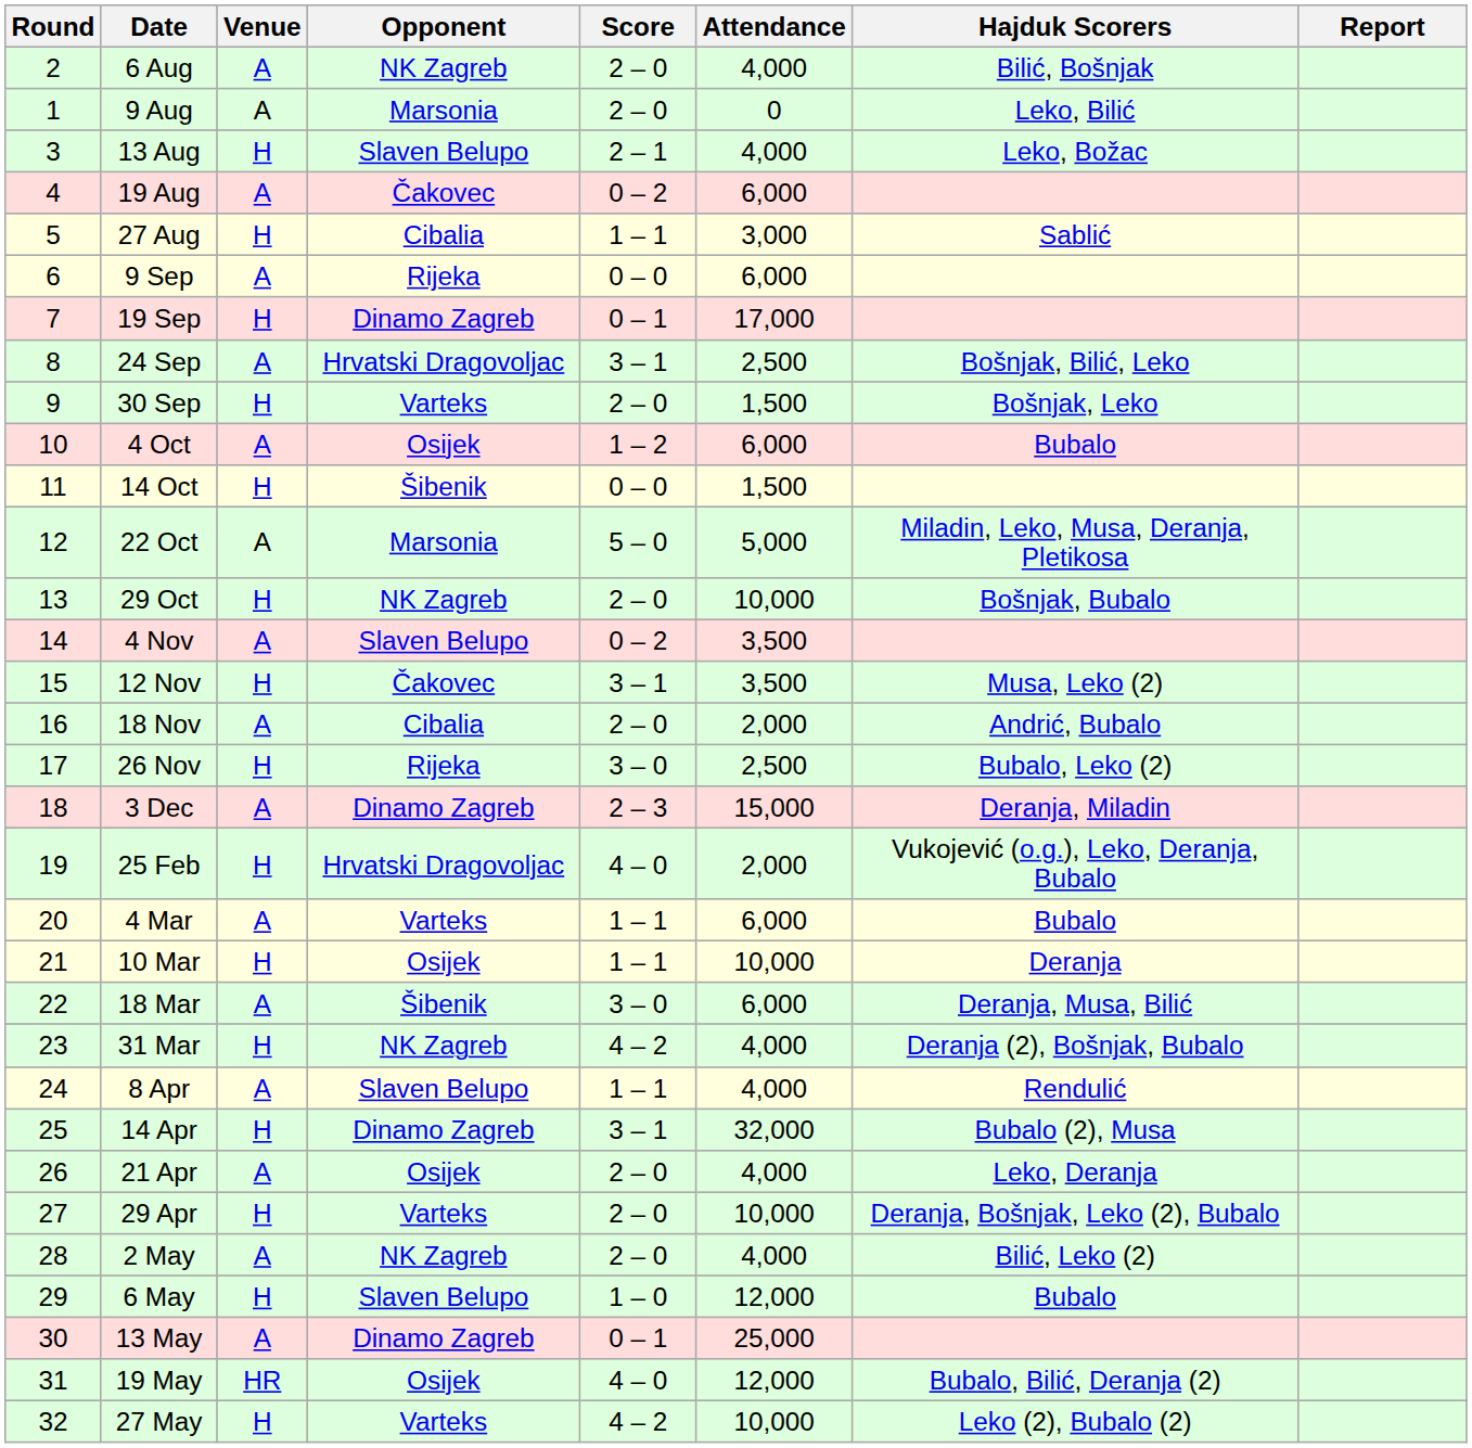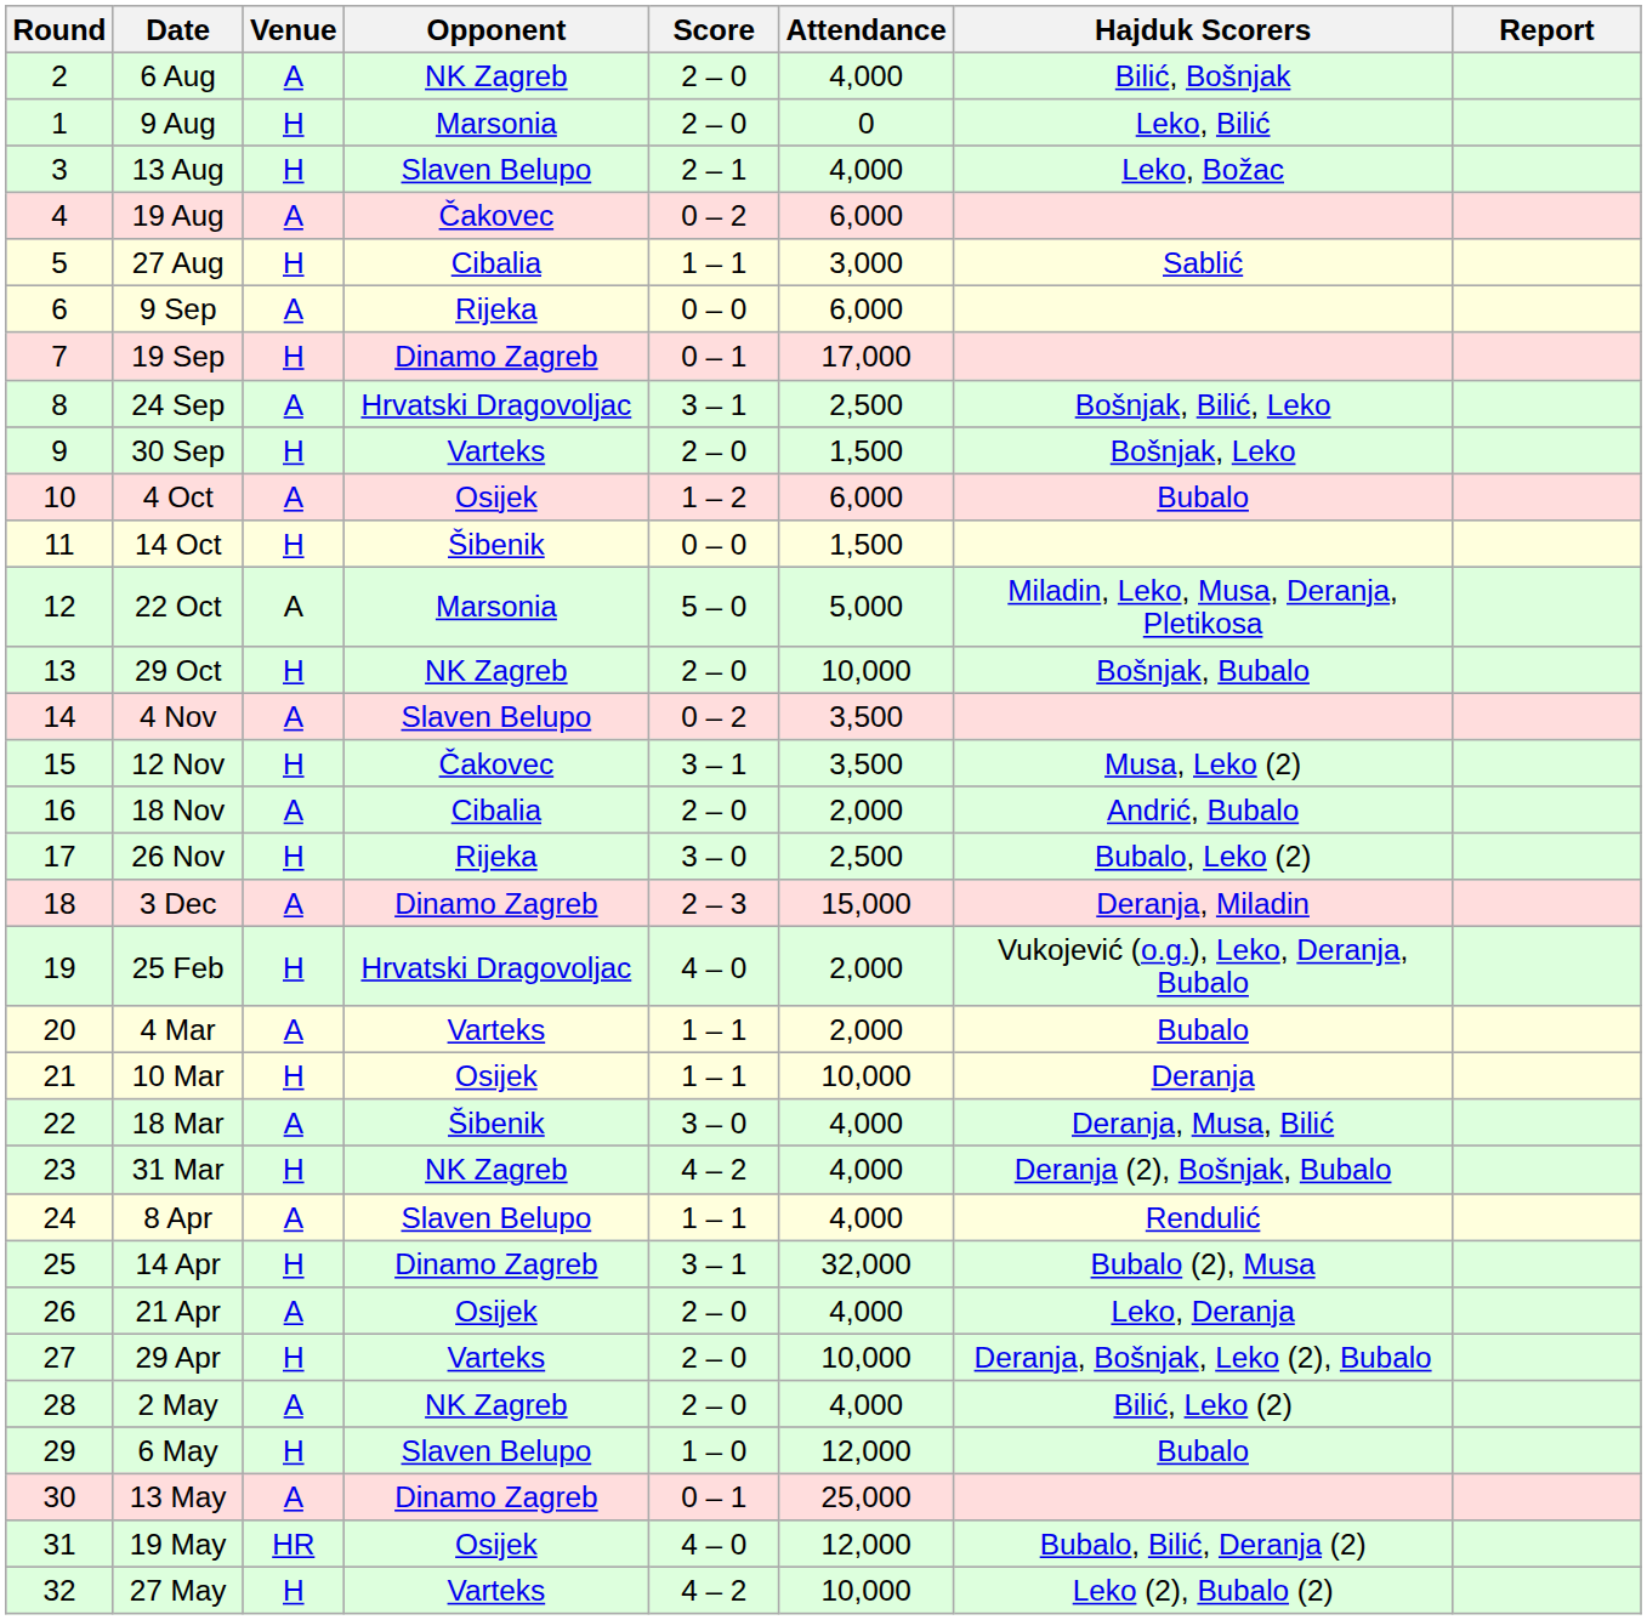 <table class="wikitable sortable" style="text-align: center; font-size:95%;">
 <tr>
 <th width="30">Round</th>
 <th width="60">Date</th>
 <th width="20">Venue</th>
 <th width="150">Opponent</th>
 <th width="60">Score</th>
 <th width="40">Attendance</th>
 <th width="250">Hajduk Scorers</th>
 <th width="90" class="unsortable">Report</th>
 </tr>
 <tr bgcolor="#ddffdd">
 <td>2</td>
 <td>6 Aug</td>
 <td><a href='#'>A</a></td>
 <td><a href='#'>NK Zagreb</a></td>
 <td>2 – 0</td>
 <td>4,000</td>
 <td><a href='#'>Bilić</a>, <a href='#'>Bošnjak</a></td>
 <td></td>
 </tr>
 <tr bgcolor="#ddffdd">
 <td>1</td>
 <td>9 Aug</td>
-<td>A</td>
+<td><a href='#'>H</a></td>
 <td><a href='#'>Marsonia</a></td>
 <td>2 – 0</td>
 <td>0</td>
 <td><a href='#'>Leko</a>, <a href='#'>Bilić</a></td>
 <td></td>
 </tr>
 <tr bgcolor="#ddffdd">
 <td>3</td>
 <td>13 Aug</td>
 <td><a href='#'>H</a></td>
 <td><a href='#'>Slaven Belupo</a></td>
 <td>2 – 1</td>
 <td>4,000</td>
 <td><a href='#'>Leko</a>, <a href='#'>Božac</a></td>
 <td></td>
 </tr>
 <tr bgcolor="#ffdddd">
 <td>4</td>
 <td>19 Aug</td>
 <td><a href='#'>A</a></td>
 <td><a href='#'>Čakovec</a></td>
 <td>0 – 2</td>
 <td>6,000</td>
 <td></td>
 <td></td>
 </tr>
 <tr bgcolor="#ffffdd">
 <td>5</td>
 <td>27 Aug</td>
 <td><a href='#'>H</a></td>
 <td><a href='#'>Cibalia</a></td>
 <td>1 – 1</td>
 <td>3,000</td>
 <td><a href='#'>Sablić</a></td>
 <td></td>
 </tr>
 <tr bgcolor="#ffffdd">
 <td>6</td>
 <td>9 Sep</td>
 <td><a href='#'>A</a></td>
 <td><a href='#'>Rijeka</a></td>
 <td>0 – 0</td>
 <td>6,000</td>
 <td></td>
 <td></td>
 </tr>
 <tr bgcolor="#ffdddd">
 <td>7</td>
 <td>19 Sep</td>
 <td><a href='#'>H</a></td>
 <td><a href='#'>Dinamo Zagreb</a></td>
 <td>0 – 1</td>
 <td>17,000</td>
 <td></td>
 <td></td>
 </tr>
 <tr bgcolor="#ddffdd">
 <td>8</td>
 <td>24 Sep</td>
 <td><a href='#'>A</a></td>
 <td><a href='#'>Hrvatski Dragovoljac</a></td>
 <td>3 – 1</td>
 <td>2,500</td>
 <td><a href='#'>Bošnjak</a>, <a href='#'>Bilić</a>, <a href='#'>Leko</a></td>
 <td></td>
 </tr>
 <tr bgcolor="#ddffdd">
 <td>9</td>
 <td>30 Sep</td>
 <td><a href='#'>H</a></td>
 <td><a href='#'>Varteks</a></td>
 <td>2 – 0</td>
 <td>1,500</td>
 <td><a href='#'>Bošnjak</a>, <a href='#'>Leko</a></td>
 <td></td>
 </tr>
 <tr bgcolor="#ffdddd">
 <td>10</td>
 <td>4 Oct</td>
 <td><a href='#'>A</a></td>
 <td><a href='#'>Osijek</a></td>
 <td>1 – 2</td>
 <td>6,000</td>
 <td><a href='#'>Bubalo</a></td>
 <td></td>
 </tr>
 <tr bgcolor="#ffffdd">
 <td>11</td>
 <td>14 Oct</td>
 <td><a href='#'>H</a></td>
 <td><a href='#'>Šibenik</a></td>
 <td>0 – 0</td>
 <td>1,500</td>
 <td></td>
 <td></td>
 </tr>
 <tr bgcolor="#ddffdd">
 <td>12</td>
 <td>22 Oct</td>
 <td>A</td>
 <td><a href='#'>Marsonia</a></td>
 <td>5 – 0</td>
 <td>5,000</td>
 <td><a href='#'>Miladin</a>, <a href='#'>Leko</a>, <a href='#'>Musa</a>, <a href='#'>Deranja</a>, <a href='#'>Pletikosa</a></td>
 <td></td>
 </tr>
 <tr bgcolor="#ddffdd">
 <td>13</td>
 <td>29 Oct</td>
 <td><a href='#'>H</a></td>
 <td><a href='#'>NK Zagreb</a></td>
 <td>2 – 0</td>
 <td>10,000</td>
 <td><a href='#'>Bošnjak</a>, <a href='#'>Bubalo</a></td>
 <td></td>
 </tr>
 <tr bgcolor="#ffdddd">
 <td>14</td>
 <td>4 Nov</td>
 <td><a href='#'>A</a></td>
 <td><a href='#'>Slaven Belupo</a></td>
 <td>0 – 2</td>
 <td>3,500</td>
 <td></td>
 <td></td>
 </tr>
 <tr bgcolor="#ddffdd">
 <td>15</td>
 <td>12 Nov</td>
 <td><a href='#'>H</a></td>
 <td><a href='#'>Čakovec</a></td>
 <td>3 – 1</td>
 <td>3,500</td>
 <td><a href='#'>Musa</a>, <a href='#'>Leko</a> (2)</td>
 <td></td>
 </tr>
 <tr bgcolor="#ddffdd">
 <td>16</td>
 <td>18 Nov</td>
 <td><a href='#'>A</a></td>
 <td><a href='#'>Cibalia</a></td>
 <td>2 – 0</td>
 <td>2,000</td>
 <td><a href='#'>Andrić</a>, <a href='#'>Bubalo</a></td>
 <td></td>
 </tr>
 <tr bgcolor="#ddffdd">
 <td>17</td>
 <td>26 Nov</td>
 <td><a href='#'>H</a></td>
 <td><a href='#'>Rijeka</a></td>
 <td>3 – 0</td>
 <td>2,500</td>
 <td><a href='#'>Bubalo</a>, <a href='#'>Leko</a> (2)</td>
 <td></td>
 </tr>
 <tr bgcolor="#ffdddd">
 <td>18</td>
 <td>3 Dec</td>
 <td><a href='#'>A</a></td>
 <td><a href='#'>Dinamo Zagreb</a></td>
 <td>2 – 3</td>
 <td>15,000</td>
 <td><a href='#'>Deranja</a>, <a href='#'>Miladin</a></td>
 <td></td>
 </tr>
 <tr bgcolor="#ddffdd">
 <td>19</td>
 <td>25 Feb</td>
 <td><a href='#'>H</a></td>
 <td><a href='#'>Hrvatski Dragovoljac</a></td>
 <td>4 – 0</td>
 <td>2,000</td>
 <td>Vukojević (<a href='#'>o.g.</a>), <a href='#'>Leko</a>, <a href='#'>Deranja</a>, <a href='#'>Bubalo</a></td>
 <td></td>
 </tr>
 <tr bgcolor="#ffffdd">
 <td>20</td>
 <td>4 Mar</td>
 <td><a href='#'>A</a></td>
 <td><a href='#'>Varteks</a></td>
 <td>1 – 1</td>
-<td>6,000</td>
+<td>2,000</td>
 <td><a href='#'>Bubalo</a></td>
 <td></td>
 </tr>
 <tr bgcolor="#ffffdd">
 <td>21</td>
 <td>10 Mar</td>
 <td><a href='#'>H</a></td>
 <td><a href='#'>Osijek</a></td>
 <td>1 – 1</td>
 <td>10,000</td>
 <td><a href='#'>Deranja</a></td>
 <td></td>
 </tr>
 <tr bgcolor="#ddffdd">
 <td>22</td>
 <td>18 Mar</td>
 <td><a href='#'>A</a></td>
 <td><a href='#'>Šibenik</a></td>
 <td>3 – 0</td>
-<td>6,000</td>
+<td>4,000</td>
 <td><a href='#'>Deranja</a>, <a href='#'>Musa</a>, <a href='#'>Bilić</a></td>
 <td></td>
 </tr>
 <tr bgcolor="#ddffdd">
 <td>23</td>
 <td>31 Mar</td>
 <td><a href='#'>H</a></td>
 <td><a href='#'>NK Zagreb</a></td>
 <td>4 – 2</td>
 <td>4,000</td>
 <td><a href='#'>Deranja</a> (2), <a href='#'>Bošnjak</a>, <a href='#'>Bubalo</a></td>
 <td></td>
 </tr>
 <tr bgcolor="#ffffdd">
 <td>24</td>
 <td>8 Apr</td>
 <td><a href='#'>A</a></td>
 <td><a href='#'>Slaven Belupo</a></td>
 <td>1 – 1</td>
 <td>4,000</td>
 <td><a href='#'>Rendulić</a></td>
 <td></td>
 </tr>
 <tr bgcolor="#ddffdd">
 <td>25</td>
 <td>14 Apr</td>
 <td><a href='#'>H</a></td>
 <td><a href='#'>Dinamo Zagreb</a></td>
 <td>3 – 1</td>
 <td>32,000</td>
 <td><a href='#'>Bubalo</a> (2), <a href='#'>Musa</a></td>
 <td></td>
 </tr>
 <tr bgcolor="#ddffdd">
 <td>26</td>
 <td>21 Apr</td>
 <td><a href='#'>A</a></td>
 <td><a href='#'>Osijek</a></td>
 <td>2 – 0</td>
 <td>4,000</td>
 <td><a href='#'>Leko</a>, <a href='#'>Deranja</a></td>
 <td></td>
 </tr>
 <tr bgcolor="#ddffdd">
 <td>27</td>
 <td>29 Apr</td>
 <td><a href='#'>H</a></td>
 <td><a href='#'>Varteks</a></td>
 <td>2 – 0</td>
 <td>10,000</td>
 <td><a href='#'>Deranja</a>, <a href='#'>Bošnjak</a>, <a href='#'>Leko</a> (2), <a href='#'>Bubalo</a></td>
 <td></td>
 </tr>
 <tr bgcolor="#ddffdd">
 <td>28</td>
 <td>2 May</td>
 <td><a href='#'>A</a></td>
 <td><a href='#'>NK Zagreb</a></td>
 <td>2 – 0</td>
 <td>4,000</td>
 <td><a href='#'>Bilić</a>, <a href='#'>Leko</a> (2)</td>
 <td></td>
 </tr>
 <tr bgcolor="#ddffdd">
 <td>29</td>
 <td>6 May</td>
 <td><a href='#'>H</a></td>
 <td><a href='#'>Slaven Belupo</a></td>
 <td>1 – 0</td>
 <td>12,000</td>
 <td><a href='#'>Bubalo</a></td>
 <td></td>
 </tr>
 <tr bgcolor="#ffdddd">
 <td>30</td>
 <td>13 May</td>
 <td><a href='#'>A</a></td>
 <td><a href='#'>Dinamo Zagreb</a></td>
 <td>0 – 1</td>
 <td>25,000</td>
 <td></td>
 <td></td>
 </tr>
 <tr bgcolor="#ddffdd">
 <td>31</td>
 <td>19 May</td>
 <td><a href='#'>HR</a></td>
 <td><a href='#'>Osijek</a></td>
 <td>4 – 0</td>
 <td>12,000</td>
 <td><a href='#'>Bubalo</a>, <a href='#'>Bilić</a>,  <a href='#'>Deranja</a> (2)</td>
 <td></td>
 </tr>
 <tr bgcolor="#ddffdd">
 <td>32</td>
 <td>27 May</td>
 <td><a href='#'>H</a></td>
 <td><a href='#'>Varteks</a></td>
 <td>4 – 2</td>
 <td>10,000</td>
 <td><a href='#'>Leko</a> (2), <a href='#'>Bubalo</a> (2)</td>
 <td></td>
 </tr>
 </table>
